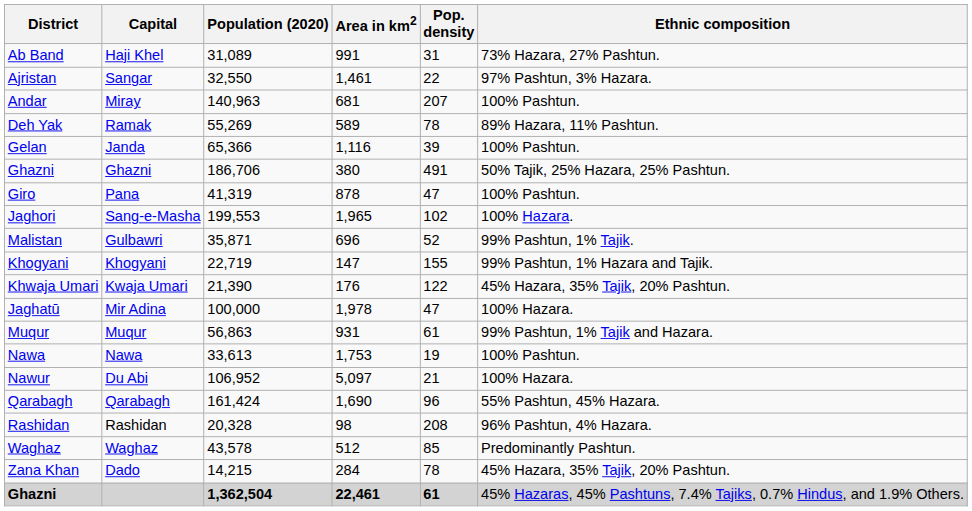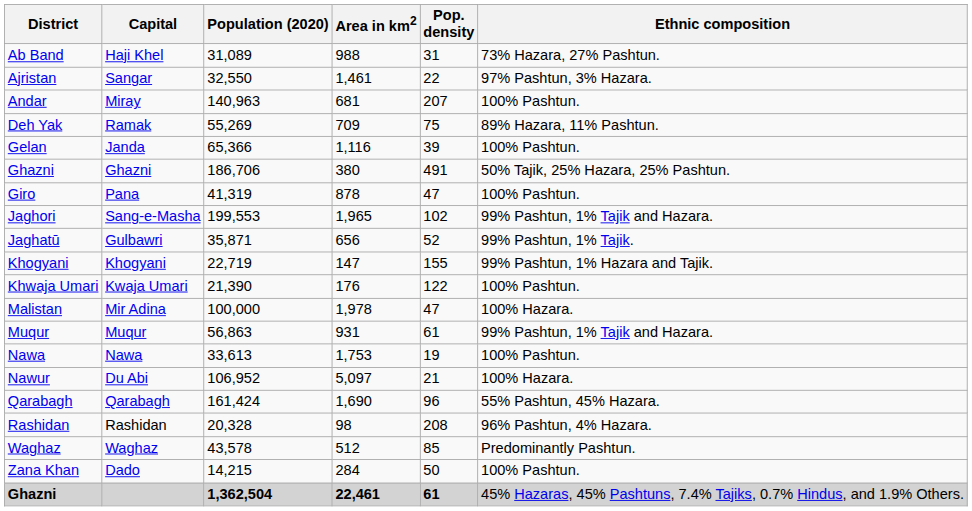 <table class="wikitable sortable">
 <tr>
 <th>District</th>
 <th>Capital</th>
 <th>Population (2020)</th>
 <th>Area in km<sup>2</sup></th>
 <th>Pop.<br>density</th>
 <th>Ethnic composition</th>
 </tr>
 <tr>
 <td><a href='#'>Ab Band</a></td>
 <td><a href='#'>Haji Khel</a></td>
 <td>31,089</td>
-<td>991</td>
+<td>988</td>
 <td>31</td>
 <td>73% Hazara, 27% Pashtun.</td>
 </tr>
 <tr>
 <td><a href='#'>Ajristan</a></td>
 <td><a href='#'>Sangar</a></td>
 <td>32,550</td>
 <td>1,461</td>
 <td>22</td>
 <td>97% Pashtun, 3% Hazara.</td>
 </tr>
 <tr>
 <td><a href='#'>Andar</a></td>
 <td><a href='#'>Miray</a></td>
 <td>140,963</td>
 <td>681</td>
 <td>207</td>
 <td>100% Pashtun.</td>
 </tr>
 <tr>
 <td><a href='#'>Deh Yak</a></td>
 <td><a href='#'>Ramak</a></td>
 <td>55,269</td>
-<td>589</td>
-<td>78</td>
+<td>709</td>
+<td>75</td>
 <td>89% Hazara, 11% Pashtun.</td>
 </tr>
 <tr>
 <td><a href='#'>Gelan</a></td>
 <td><a href='#'>Janda</a></td>
 <td>65,366</td>
 <td>1,116</td>
 <td>39</td>
 <td>100% Pashtun.</td>
 </tr>
 <tr>
 <td><a href='#'>Ghazni</a></td>
 <td><a href='#'>Ghazni</a></td>
 <td>186,706</td>
 <td>380</td>
 <td>491</td>
 <td>50% Tajik, 25% Hazara, 25% Pashtun.</td>
 </tr>
 <tr>
 <td><a href='#'>Giro</a></td>
 <td><a href='#'>Pana</a></td>
 <td>41,319</td>
 <td>878</td>
 <td>47</td>
 <td>100% Pashtun.</td>
 </tr>
 <tr>
 <td><a href='#'>Jaghori</a></td>
 <td><a href='#'>Sang-e-Masha</a></td>
 <td>199,553</td>
 <td>1,965</td>
 <td>102</td>
-<td>100% <a href='#'>Hazara</a>.</td>
+<td>99% Pashtun, 1% <a href='#'>Tajik</a> and Hazara.</td>
 </tr>
 <tr>
-<td><a href='#'>Malistan</a></td>
+<td><a href='#'>Jaghatū</a></td>
 <td><a href='#'>Gulbawri</a></td>
 <td>35,871</td>
-<td>696</td>
+<td>656</td>
 <td>52</td>
 <td>99% Pashtun, 1% <a href='#'>Tajik</a>.</td>
 </tr>
 <tr>
 <td><a href='#'>Khogyani</a></td>
 <td><a href='#'>Khogyani</a></td>
 <td>22,719</td>
 <td>147</td>
 <td>155</td>
 <td>99% Pashtun, 1% Hazara and Tajik.</td>
 </tr>
 <tr>
 <td><a href='#'>Khwaja Umari</a></td>
 <td><a href='#'>Kwaja Umari</a></td>
 <td>21,390</td>
 <td>176</td>
 <td>122</td>
-<td>45% Hazara, 35% <a href='#'>Tajik</a>, 20% Pashtun.</td>
+<td>100% Pashtun.</td>
 </tr>
 <tr>
-<td><a href='#'>Jaghatū</a></td>
+<td><a href='#'>Malistan</a></td>
 <td><a href='#'>Mir Adina</a></td>
 <td>100,000</td>
 <td>1,978</td>
 <td>47</td>
 <td>100% Hazara.</td>
 </tr>
 <tr>
 <td><a href='#'>Muqur</a></td>
 <td><a href='#'>Muqur</a></td>
 <td>56,863</td>
 <td>931</td>
 <td>61</td>
 <td>99% Pashtun, 1% <a href='#'>Tajik</a> and Hazara.</td>
 </tr>
 <tr>
 <td><a href='#'>Nawa</a></td>
 <td><a href='#'>Nawa</a></td>
 <td>33,613</td>
 <td>1,753</td>
 <td>19</td>
 <td>100% Pashtun.</td>
 </tr>
 <tr>
 <td><a href='#'>Nawur</a></td>
 <td><a href='#'>Du Abi</a></td>
 <td>106,952</td>
 <td>5,097</td>
 <td>21</td>
 <td>100% Hazara.</td>
 </tr>
 <tr>
 <td><a href='#'>Qarabagh</a></td>
 <td><a href='#'>Qarabagh</a></td>
 <td>161,424</td>
 <td>1,690</td>
 <td>96</td>
 <td>55% Pashtun, 45% Hazara.</td>
 </tr>
 <tr>
 <td><a href='#'>Rashidan</a></td>
 <td>Rashidan</td>
 <td>20,328</td>
 <td>98</td>
 <td>208</td>
 <td>96% Pashtun, 4% Hazara.</td>
 </tr>
 <tr>
 <td><a href='#'>Waghaz</a></td>
 <td><a href='#'>Waghaz</a></td>
 <td>43,578</td>
 <td>512</td>
 <td>85</td>
 <td>Predominantly Pashtun.</td>
 </tr>
 <tr>
 <td><a href='#'>Zana Khan</a></td>
 <td><a href='#'>Dado</a></td>
 <td>14,215</td>
 <td>284</td>
-<td>78</td>
-<td>45% Hazara, 35% <a href='#'>Tajik</a>, 20% Pashtun.</td>
+<td>50</td>
+<td>100% Pashtun.</td>
 </tr>
 <tr bgcolor="#d3d3d3">
 <td><strong>Ghazni</strong></td>
 <td></td>
 <td><strong>1,362,504</strong></td>
 <td><strong>22,461</strong></td>
 <td><strong>61</strong></td>
 <td>45% <a href='#'>Hazaras</a>, 45% <a href='#'>Pashtuns</a>, 7.4% <a href='#'>Tajiks</a>, 0.7% <a href='#'>Hindus</a>, and 1.9% Others.</td>
 </tr>
 </table>
